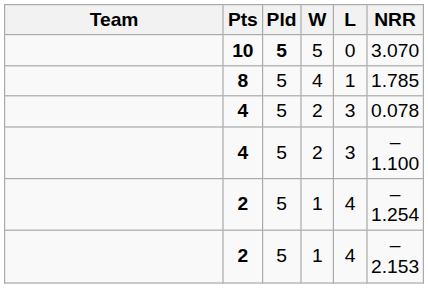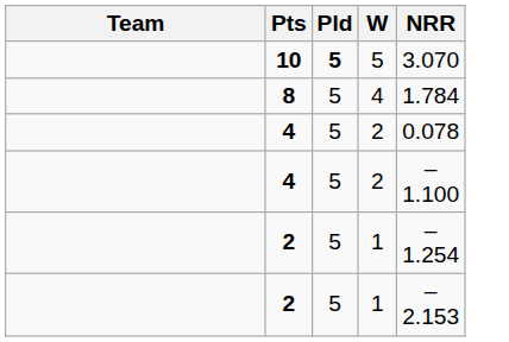 <table class="wikitable" style="text-align:center;">
 <tr>
 <th width=175>Team</th>
 <th width=20 abbr="Points">Pts</th>
 <th width=20 abbr="Played">Pld</th>
 <th width=20 abbr="Won">W</th>
-<th width=20 abbr="Lost">L</th>
 <th width=20 abbr="Net run rate">NRR</th>
 </tr>
 <tr style="background:#f9f9f9;">
 <td style="text-align:left;"></td>
 <td><strong>10</strong></td>
 <td><strong>5</strong></td>
 <td>5</td>
-<td>0</td>
 <td>3.070</td>
 </tr>
 <tr style="background:#f9f9f9;">
 <td style="text-align:left;"></td>
 <td><strong>8</strong></td>
 <td>5</td>
 <td>4</td>
-<td>1</td>
-<td>1.785</td>
+<td>1.784</td>
 </tr>
 <tr style="background:#f9f9f9;">
 <td style="text-align:left;"></td>
 <td><strong>4</strong></td>
 <td>5</td>
 <td>2</td>
-<td>3</td>
 <td>0.078</td>
 </tr>
 <tr style="background:#f9f9f9;">
 <td style="text-align:left;"></td>
 <td><strong>4</strong></td>
 <td>5</td>
 <td>2</td>
-<td>3</td>
 <td>–1.100</td>
 </tr>
 <tr style="background:#f9f9f9;">
 <td style="text-align:left;"></td>
 <td><strong>2</strong></td>
 <td>5</td>
 <td>1</td>
-<td>4</td>
 <td>–1.254</td>
 </tr>
 <tr style="background:#f9f9f9;">
 <td style="text-align:left;"></td>
 <td><strong>2</strong></td>
 <td>5</td>
 <td>1</td>
-<td>4</td>
 <td>–2.153</td>
 </tr>
 </table>
